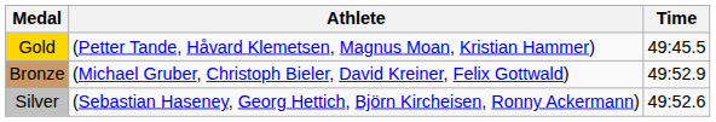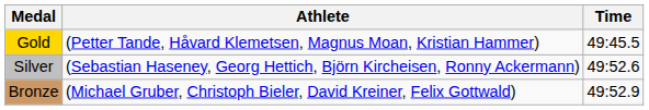 <table class="wikitable">
 <tr>
 <th>Medal</th>
 <th>Athlete</th>
 <th>Time</th>
 </tr>
 <tr>
 <td style="text-align:center;background-color:gold;">Gold</td>
 <td> (<a href='#'>Petter Tande</a>, <a href='#'>Håvard Klemetsen</a>, <a href='#'>Magnus Moan</a>, <a href='#'>Kristian Hammer</a>)</td>
 <td>49:45.5</td>
 </tr>
 <tr>
+<td style="text-align:center;background-color:silver;">Silver</td>
+<td> (<a href='#'>Sebastian Haseney</a>, <a href='#'>Georg Hettich</a>, <a href='#'>Björn Kircheisen</a>, <a href='#'>Ronny Ackermann</a>)</td>
+<td>49:52.6</td>
+</tr>
+<tr>
 <td style="text-align:center;background-color:#CC9966;">Bronze</td>
 <td> (<a href='#'>Michael Gruber</a>, <a href='#'>Christoph Bieler</a>, <a href='#'>David Kreiner</a>, <a href='#'>Felix Gottwald</a>)</td>
 <td>49:52.9</td>
 </tr>
-<tr>
-<td style="text-align:center;background-color:silver;">Silver</td>
-<td> (<a href='#'>Sebastian Haseney</a>, <a href='#'>Georg Hettich</a>, <a href='#'>Björn Kircheisen</a>, <a href='#'>Ronny Ackermann</a>)</td>
-<td>49:52.6</td>
-</tr>
 </table>
